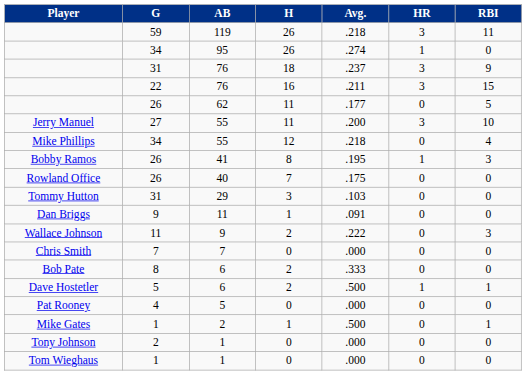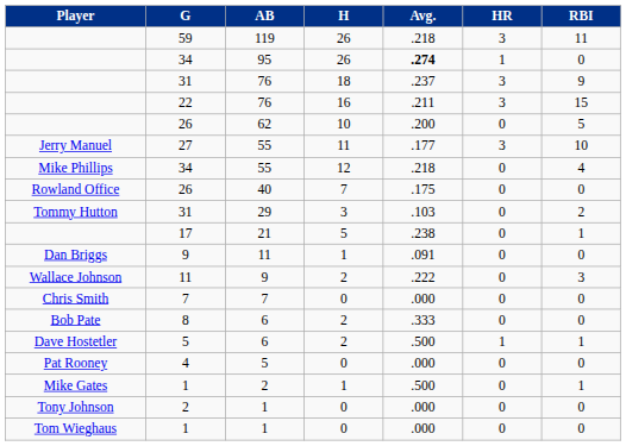 <table class="wikitable sortable">
 <tr>
 <th style="background:#003087;color:#FFFFFF;" width="16%">Player</th>
 <th style="background:#003087;color:#FFFFFF;" width="9%">G</th>
 <th style="background:#003087;color:#FFFFFF;" width="9%">AB</th>
 <th style="background:#003087;color:#FFFFFF;" width="9%">H</th>
 <th style="background:#003087;color:#FFFFFF;" width="9%">Avg.</th>
 <th style="background:#003087;color:#FFFFFF;" width="9%">HR</th>
 <th style="background:#003087;color:#FFFFFF;" width="9%">RBI</th>
 </tr>
 <tr align="center">
 <td></td>
 <td>59</td>
 <td>119</td>
 <td>26</td>
 <td>.218</td>
 <td>3</td>
 <td>11</td>
 </tr>
 <tr align="center">
 <td></td>
 <td>34</td>
 <td>95</td>
 <td>26</td>
-<td>.274</td>
+<td><strong>.274</strong></td>
 <td>1</td>
 <td>0</td>
 </tr>
 <tr align="center">
 <td></td>
 <td>31</td>
 <td>76</td>
 <td>18</td>
 <td>.237</td>
 <td>3</td>
 <td>9</td>
 </tr>
 <tr align="center">
 <td></td>
 <td>22</td>
 <td>76</td>
 <td>16</td>
 <td>.211</td>
 <td>3</td>
 <td>15</td>
 </tr>
 <tr align="center">
 <td></td>
 <td>26</td>
 <td>62</td>
-<td>11</td>
-<td>.177</td>
+<td>10</td>
+<td>.200</td>
 <td>0</td>
 <td>5</td>
 </tr>
 <tr align="center">
 <td><a href='#'>Jerry Manuel</a></td>
 <td>27</td>
 <td>55</td>
 <td>11</td>
-<td>.200</td>
+<td>.177</td>
 <td>3</td>
 <td>10</td>
 </tr>
 <tr align=center>
 <td><a href='#'>Mike Phillips</a></td>
 <td>34</td>
 <td>55</td>
 <td>12</td>
 <td>.218</td>
 <td>0</td>
 <td>4</td>
-</tr>
-<tr align=center>
-<td><a href='#'>Bobby Ramos</a></td>
-<td>26</td>
-<td>41</td>
-<td>8</td>
-<td>.195</td>
-<td>1</td>
-<td>3</td>
 </tr>
 <tr align=center>
 <td><a href='#'>Rowland Office</a></td>
 <td>26</td>
 <td>40</td>
 <td>7</td>
 <td>.175</td>
 <td>0</td>
 <td>0</td>
 </tr>
 <tr align=center>
 <td><a href='#'>Tommy Hutton</a></td>
 <td>31</td>
 <td>29</td>
 <td>3</td>
 <td>.103</td>
 <td>0</td>
+<td>2</td>
+</tr>
+<tr align=center>
+<td></td>
+<td>17</td>
+<td>21</td>
+<td>5</td>
+<td>.238</td>
 <td>0</td>
+<td>1</td>
 </tr>
 <tr align="center">
 <td><a href='#'>Dan Briggs</a></td>
 <td>9</td>
 <td>11</td>
 <td>1</td>
 <td>.091</td>
 <td>0</td>
 <td>0</td>
 </tr>
 <tr align=center>
 <td><a href='#'>Wallace Johnson</a></td>
 <td>11</td>
 <td>9</td>
 <td>2</td>
 <td>.222</td>
 <td>0</td>
 <td>3</td>
 </tr>
 <tr align=center>
 <td><a href='#'>Chris Smith</a></td>
 <td>7</td>
 <td>7</td>
 <td>0</td>
 <td>.000</td>
 <td>0</td>
 <td>0</td>
 </tr>
 <tr align=center>
 <td><a href='#'>Bob Pate</a></td>
 <td>8</td>
 <td>6</td>
 <td>2</td>
 <td>.333</td>
 <td>0</td>
 <td>0</td>
 </tr>
 <tr align=center>
 <td><a href='#'>Dave Hostetler</a></td>
 <td>5</td>
 <td>6</td>
 <td>2</td>
 <td>.500</td>
 <td>1</td>
 <td>1</td>
 </tr>
 <tr align=center>
 <td><a href='#'>Pat Rooney</a></td>
 <td>4</td>
 <td>5</td>
 <td>0</td>
 <td>.000</td>
 <td>0</td>
 <td>0</td>
 </tr>
 <tr align=center>
 <td><a href='#'>Mike Gates</a></td>
 <td>1</td>
 <td>2</td>
 <td>1</td>
 <td>.500</td>
 <td>0</td>
 <td>1</td>
 </tr>
 <tr align=center>
 <td><a href='#'>Tony Johnson</a></td>
 <td>2</td>
 <td>1</td>
 <td>0</td>
 <td>.000</td>
 <td>0</td>
 <td>0</td>
 </tr>
 <tr align=center>
 <td><a href='#'>Tom Wieghaus</a></td>
 <td>1</td>
 <td>1</td>
 <td>0</td>
 <td>.000</td>
 <td>0</td>
 <td>0</td>
 </tr>
 </table>
